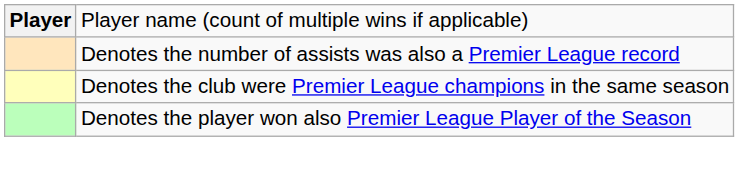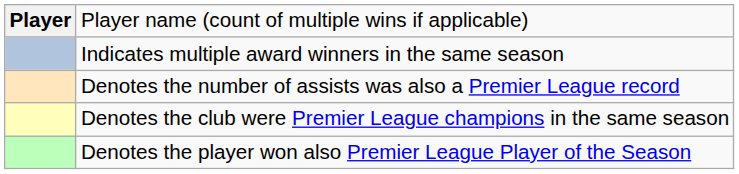 <table class="wikitable plainrowheaders">
 <tr>
 <th scope="row"><strong>Player </strong></th>
 <td>Player name (count of multiple wins if applicable)</td>
+</tr>
+<tr>
+<th scope="row" style="text-align:center; background:#B0C4DE"></th>
+<td>Indicates multiple award winners in the same season</td>
 </tr>
 <tr>
 <th scope="row" style="text-align:center; background:#FFE6BD"></th>
 <td>Denotes the number of assists was also a <a href='#'>Premier League record</a></td>
 </tr>
 <tr>
 <th scope="row" style="text-align:center; background:#ffb"></th>
 <td>Denotes the club were <a href='#'>Premier League champions</a> in the same season</td>
 </tr>
 <tr>
 <th scope="row" style="text-align:center; background:#bfb"></th>
 <td>Denotes the player won also <a href='#'>Premier League Player of the Season</a></td>
 </tr>
 </table>
